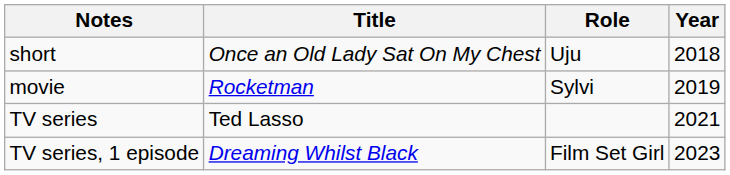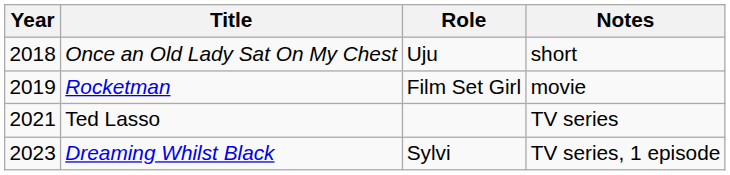 <table class="wikitable">
 <tr>
-<th>Notes</th>
+<th>Year</th>
 <th>Title</th>
 <th>Role</th>
-<th>Year</th>
+<th>Notes</th>
 </tr>
 <tr>
-<td>short</td>
+<td>2018</td>
 <td><em>Once an Old Lady Sat On My Chest</em></td>
 <td>Uju</td>
-<td>2018</td>
+<td>short</td>
 </tr>
 <tr>
+<td>2019</td>
+<td><a href='#'><em>Rocketman</em></a></td>
+<td>Film Set Girl</td>
 <td>movie</td>
-<td><a href='#'><em>Rocketman</em></a></td>
-<td>Sylvi</td>
-<td>2019</td>
 </tr>
 <tr>
-<td>TV series</td>
+<td>2021</td>
 <td>Ted Lasso</td>
 <td></td>
-<td>2021</td>
+<td>TV series</td>
 </tr>
 <tr>
+<td>2023</td>
+<td><em><a href='#'>Dreaming Whilst Black</a></em></td>
+<td>Sylvi</td>
 <td>TV series, 1 episode</td>
-<td><em><a href='#'>Dreaming Whilst Black</a></em></td>
-<td>Film Set Girl</td>
-<td>2023</td>
 </tr>
 </table>
